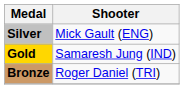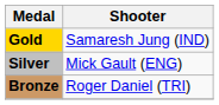 <table class="wikitable">
 <tr>
 <th>Medal</th>
 <th>Shooter</th>
 </tr>
 <tr>
+<td rowspan="1" bgcolor="gold"><strong>Gold</strong></td>
+<td> <a href='#'>Samaresh Jung</a> (<a href='#'>IND</a>)</td>
+</tr>
+<tr>
 <td rowspan="1" bgcolor="silver"><strong>Silver</strong></td>
 <td> <a href='#'>Mick Gault</a> (<a href='#'>ENG</a>)</td>
-</tr>
-<tr>
-<td rowspan="1" bgcolor="gold"><strong>Gold</strong></td>
-<td> <a href='#'>Samaresh Jung</a> (<a href='#'>IND</a>)</td>
 </tr>
 <tr>
 <td rowspan="1" bgcolor="cc9966"><strong>Bronze</strong></td>
 <td> <a href='#'>Roger Daniel</a> (<a href='#'>TRI</a>)</td>
 </tr>
 <tr>
 </tr>
 </table>
